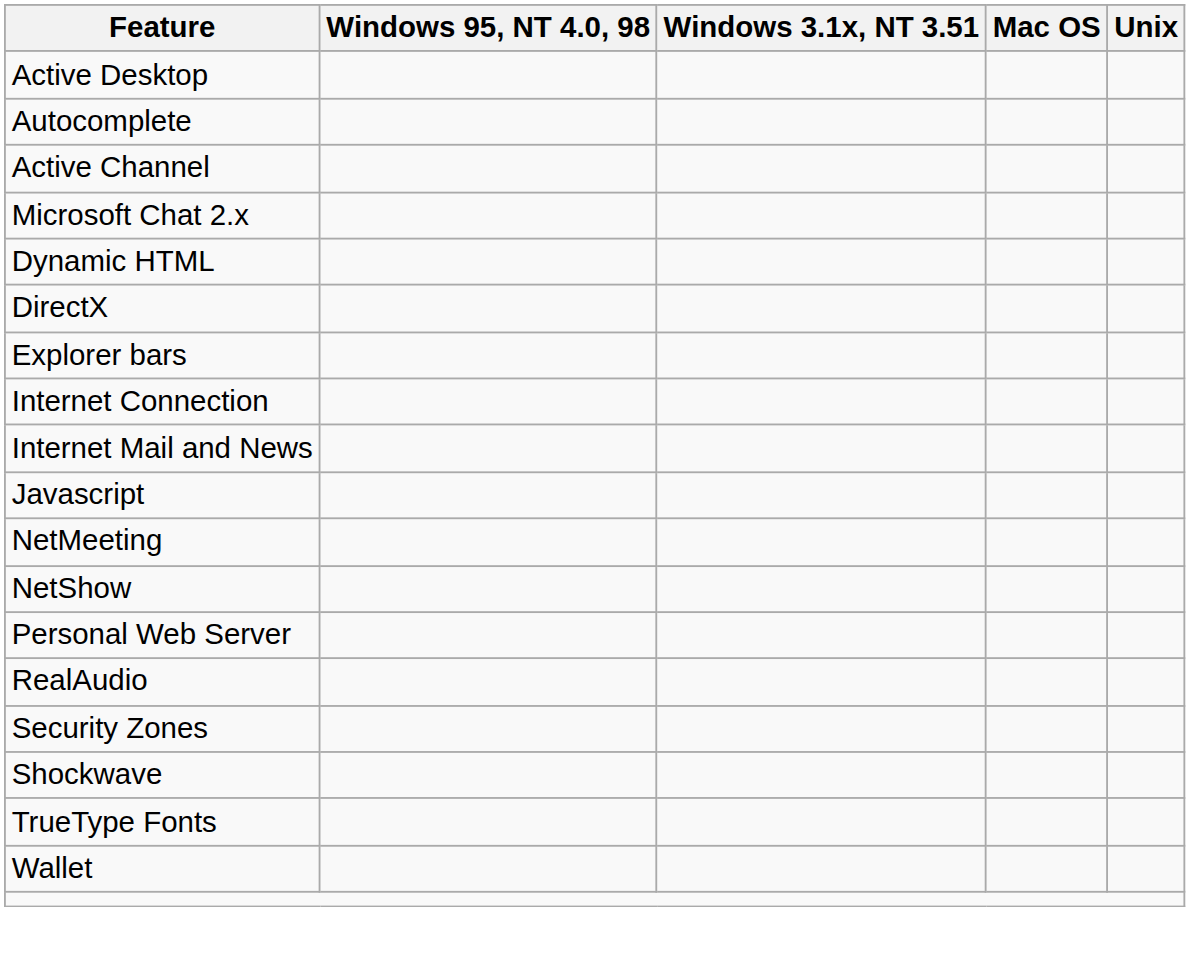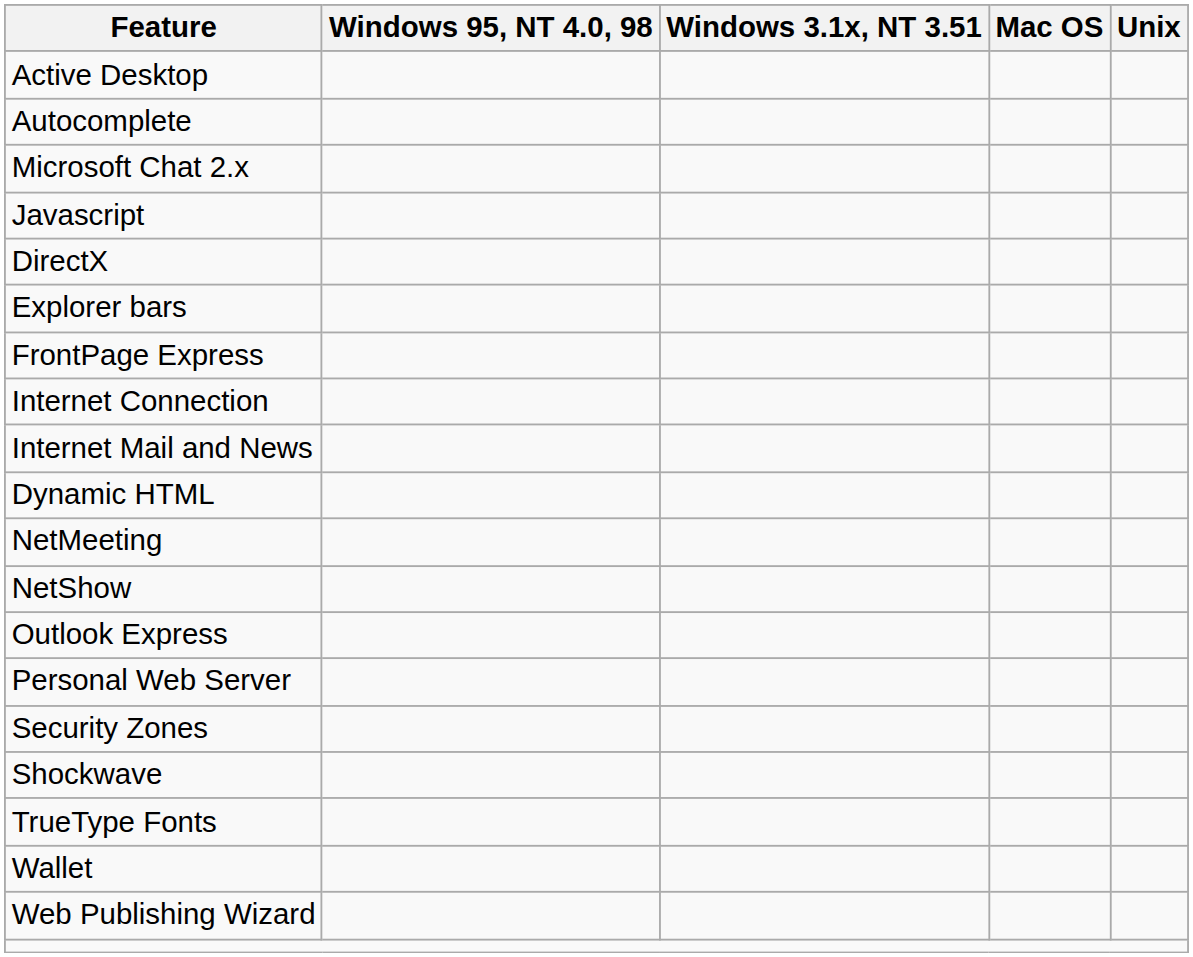 <table class="wikitable sortable" border="1">
 <tr>
 <th>Feature</th>
 <th>Windows 95, NT 4.0, 98</th>
 <th>Windows 3.1x, NT 3.51</th>
 <th>Mac OS</th>
 <th>Unix</th>
 </tr>
 <tr>
 <td>Active Desktop</td>
 <td></td>
 <td></td>
 <td></td>
 <td></td>
 </tr>
 <tr>
 <td>Autocomplete</td>
 <td></td>
 <td></td>
 <td></td>
 <td></td>
 </tr>
 <tr>
-<td>Active Channel</td>
-<td></td>
-<td></td>
-<td></td>
-<td></td>
-</tr>
-<tr>
 <td>Microsoft Chat 2.x</td>
 <td></td>
 <td></td>
 <td></td>
 <td></td>
 </tr>
 <tr>
-<td>Dynamic HTML</td>
+<td>Javascript</td>
 <td></td>
 <td></td>
 <td></td>
 <td></td>
 </tr>
 <tr>
 <td>DirectX</td>
 <td></td>
 <td></td>
 <td></td>
 <td></td>
 </tr>
 <tr>
 <td>Explorer bars</td>
 <td></td>
 <td></td>
 <td></td>
 <td></td>
 </tr>
 <tr>
+<td>FrontPage Express</td>
+<td></td>
+<td></td>
+<td></td>
+<td></td>
+</tr>
+<tr>
 <td>Internet Connection</td>
 <td></td>
 <td></td>
 <td></td>
 <td></td>
 </tr>
 <tr>
 <td>Internet Mail and News</td>
 <td></td>
 <td></td>
 <td></td>
 <td></td>
 </tr>
 <tr>
-<td>Javascript</td>
+<td>Dynamic HTML</td>
 <td></td>
 <td></td>
 <td></td>
 <td></td>
 </tr>
 <tr>
 <td>NetMeeting</td>
 <td></td>
 <td></td>
 <td></td>
 <td></td>
 </tr>
 <tr>
 <td>NetShow</td>
 <td></td>
 <td></td>
 <td></td>
 <td></td>
 </tr>
 <tr>
-<td>Personal Web Server</td>
+<td>Outlook Express</td>
 <td></td>
 <td></td>
 <td></td>
 <td></td>
 </tr>
 <tr>
-<td>RealAudio</td>
+<td>Personal Web Server</td>
 <td></td>
 <td></td>
 <td></td>
 <td></td>
 </tr>
 <tr>
 <td>Security Zones</td>
 <td></td>
 <td></td>
 <td></td>
 <td></td>
 </tr>
 <tr>
 <td>Shockwave</td>
 <td></td>
 <td></td>
 <td></td>
 <td></td>
 </tr>
 <tr>
 <td>TrueType Fonts</td>
 <td></td>
 <td></td>
 <td></td>
 <td></td>
 </tr>
 <tr>
 <td>Wallet</td>
 <td></td>
 <td></td>
 <td></td>
 <td></td>
 </tr>
 <tr>
+<td>Web Publishing Wizard</td>
+<td></td>
+<td></td>
+<td></td>
+<td></td>
+</tr>
+<tr>
 <td colspan="5" style="text-align:center;"></td>
 </tr>
 </table>
